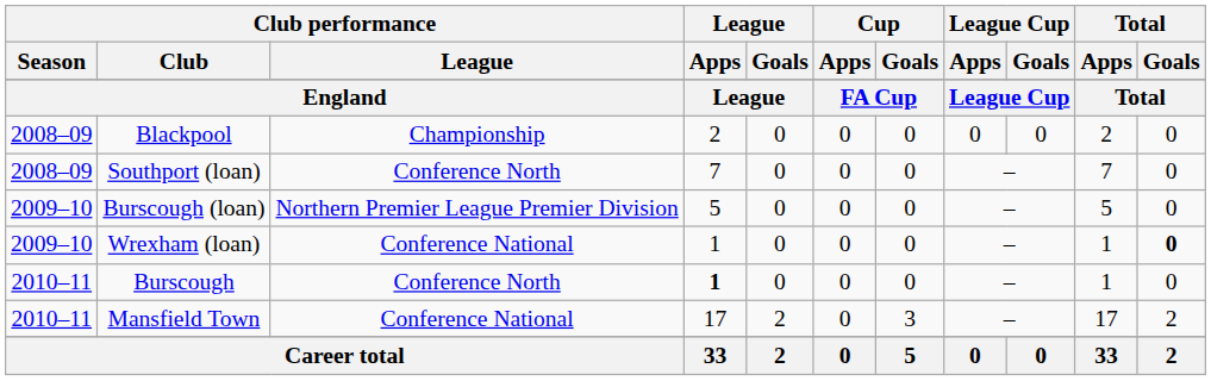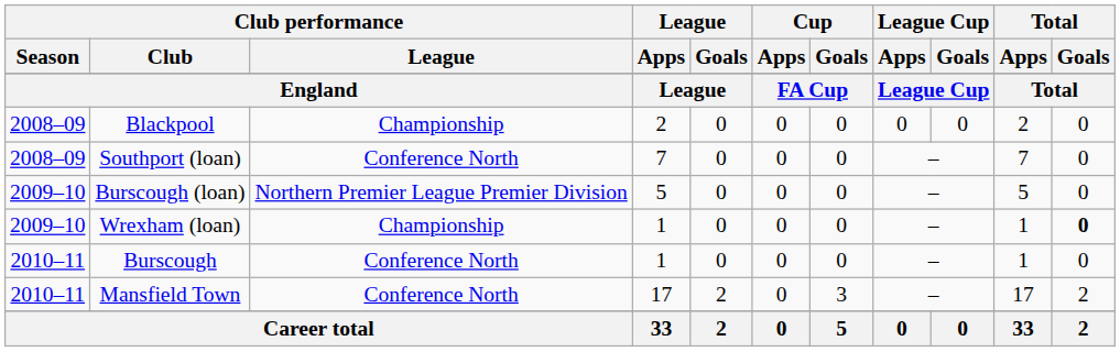 <table class="wikitable" style="text-align:center">
 <tr>
 <th colspan=3>Club performance</th>
 <th colspan=2>League</th>
 <th colspan=2>Cup</th>
 <th colspan=2>League Cup</th>
 <th colspan=2>Total</th>
 </tr>
 <tr>
 <th>Season</th>
 <th>Club</th>
 <th>League</th>
 <th>Apps</th>
 <th>Goals</th>
 <th>Apps</th>
 <th>Goals</th>
 <th>Apps</th>
 <th>Goals</th>
 <th>Apps</th>
 <th>Goals</th>
 </tr>
 <tr>
 </tr>
 <tr>
 <th colspan=3>England</th>
 <th colspan=2>League</th>
 <th colspan=2><a href='#'>FA Cup</a></th>
 <th colspan=2><a href='#'>League Cup</a></th>
 <th colspan=2>Total</th>
 </tr>
 <tr>
 <td><a href='#'>2008–09</a></td>
 <td><a href='#'>Blackpool</a></td>
 <td><a href='#'>Championship</a></td>
 <td>2</td>
 <td>0</td>
 <td>0</td>
 <td>0</td>
 <td>0</td>
 <td>0</td>
 <td>2</td>
 <td>0</td>
 </tr>
 <tr>
 <td><a href='#'>2008–09</a></td>
 <td><a href='#'>Southport</a> (loan)</td>
 <td><a href='#'>Conference North</a></td>
 <td>7</td>
 <td>0</td>
 <td>0</td>
 <td>0</td>
 <td colspan="2">–</td>
 <td>7</td>
 <td>0</td>
 </tr>
 <tr>
 <td><a href='#'>2009–10</a></td>
 <td><a href='#'>Burscough</a> (loan)</td>
 <td><a href='#'>Northern Premier League Premier Division</a></td>
 <td>5</td>
 <td>0</td>
 <td>0</td>
 <td>0</td>
 <td colspan="2">–</td>
 <td>5</td>
 <td>0</td>
 </tr>
 <tr>
 <td><a href='#'>2009–10</a></td>
 <td><a href='#'>Wrexham</a> (loan)</td>
-<td><a href='#'>Conference National</a></td>
+<td><a href='#'>Championship</a></td>
 <td>1</td>
 <td>0</td>
 <td>0</td>
 <td>0</td>
 <td colspan="2">–</td>
 <td>1</td>
 <td><strong>0</strong></td>
 </tr>
 <tr>
 <td><a href='#'>2010–11</a></td>
 <td><a href='#'>Burscough</a></td>
 <td><a href='#'>Conference North</a></td>
-<td><strong>1</strong></td>
+<td>1</td>
 <td>0</td>
 <td>0</td>
 <td>0</td>
 <td colspan="2">–</td>
 <td>1</td>
 <td>0</td>
 </tr>
 <tr>
 <td><a href='#'>2010–11</a></td>
 <td><a href='#'>Mansfield Town</a></td>
-<td><a href='#'>Conference National</a></td>
+<td><a href='#'>Conference North</a></td>
 <td>17</td>
 <td>2</td>
 <td>0</td>
 <td>3</td>
 <td colspan="2">–</td>
 <td>17</td>
 <td>2</td>
 </tr>
 <tr>
 </tr>
 <tr>
 <th colspan=3>Career total</th>
 <th>33</th>
 <th>2</th>
 <th>0</th>
 <th>5</th>
 <th>0</th>
 <th>0</th>
 <th>33</th>
 <th>2</th>
 </tr>
 </table>
